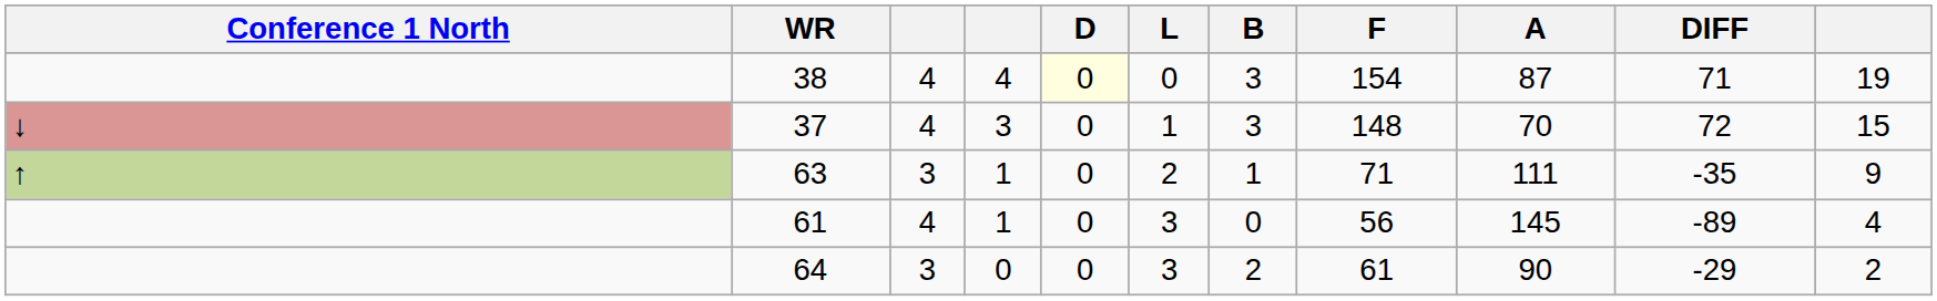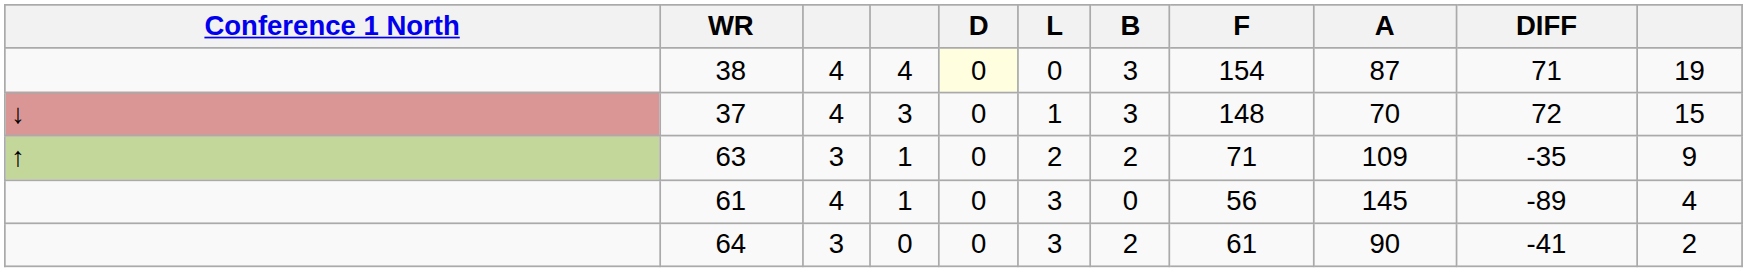 <table class="wikitable" width="80%" style="text-align: center;">
 <tr>
 <th><a href='#'>Conference 1 North</a></th>
 <th>WR</th>
 <th></th>
 <th></th>
 <th>D</th>
 <th>L</th>
 <th>B</th>
 <th>F</th>
 <th>A</th>
 <th>DIFF</th>
 <th></th>
 </tr>
 <tr>
 <td style="text-align: left;"></td>
 <td>38</td>
 <td>4</td>
 <td>4</td>
 <td style="background: lightyellow;">0</td>
 <td>0</td>
 <td>3</td>
 <td>154</td>
 <td>87</td>
 <td>71</td>
 <td>19</td>
 </tr>
 <tr>
 <td bgcolor="#DA9694" style="text-align: left;">  ↓</td>
 <td>37</td>
 <td>4</td>
 <td>3</td>
 <td>0</td>
 <td>1</td>
 <td>3</td>
 <td>148</td>
 <td>70</td>
 <td>72</td>
 <td>15</td>
 </tr>
 <tr>
 <td bgcolor="#C4D79B" style="text-align: left;"> ↑</td>
 <td>63</td>
 <td>3</td>
 <td>1</td>
 <td>0</td>
 <td>2</td>
-<td>1</td>
+<td>2</td>
 <td>71</td>
-<td>111</td>
+<td>109</td>
 <td>-35</td>
 <td>9</td>
 </tr>
 <tr>
 <td style="text-align: left;"></td>
 <td>61</td>
 <td>4</td>
 <td>1</td>
 <td>0</td>
 <td>3</td>
 <td>0</td>
 <td>56</td>
 <td>145</td>
 <td>-89</td>
 <td>4</td>
 </tr>
 <tr>
 <td style="text-align: left;"></td>
 <td>64</td>
 <td>3</td>
 <td>0</td>
 <td>0</td>
 <td>3</td>
 <td>2</td>
 <td>61</td>
 <td>90</td>
-<td>-29</td>
+<td>-41</td>
 <td>2</td>
 </tr>
 </table>
